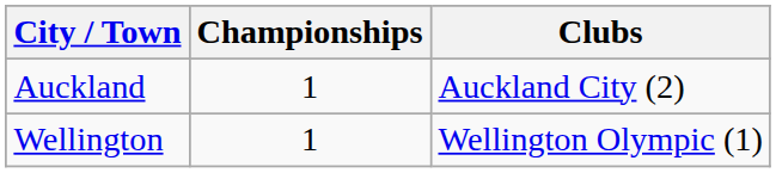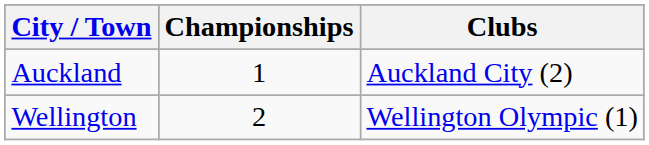 <table class="wikitable">
 <tr>
 <th><a href='#'>City / Town</a></th>
 <th>Championships</th>
 <th>Clubs</th>
 </tr>
 <tr>
 <td><a href='#'>Auckland</a></td>
 <td align="center">1</td>
 <td><a href='#'>Auckland City</a> (2)</td>
 </tr>
 <tr>
 <td> <a href='#'>Wellington</a></td>
-<td align="center">1</td>
+<td align="center">2</td>
 <td><a href='#'>Wellington Olympic</a> (1)</td>
 </tr>
 </table>
